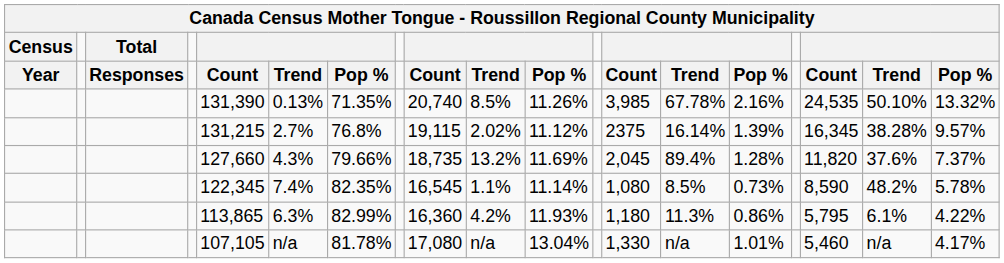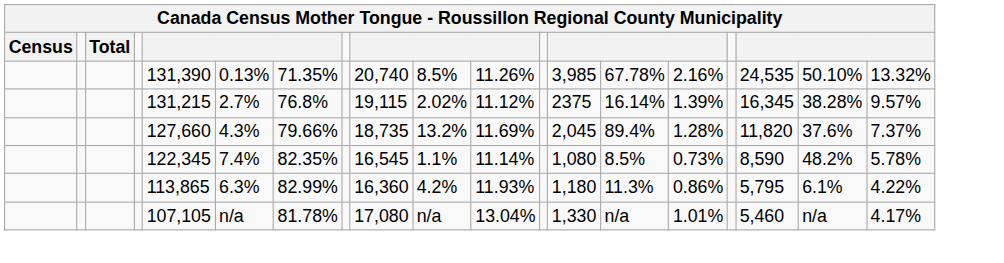 <table class="wikitable">
 <tr>
 <th colspan="19">Canada Census Mother Tongue - Roussillon Regional County Municipality</th>
 </tr>
 <tr>
 <th>Census</th>
 <td></td>
 <th>Total</th>
 <td colspan="1"></td>
 <th colspan="3"></th>
 <td colspan="1"></td>
 <th colspan="3"></th>
 <td colspan="1"></td>
 <th colspan="3"></th>
 <td colspan="1"></td>
 <th colspan="3"></th>
-</tr>
-<tr>
-<th>Year</th>
-<td></td>
-<th>Responses</th>
-<td></td>
-<th>Count</th>
-<th>Trend</th>
-<th>Pop %</th>
-<td></td>
-<th>Count</th>
-<th>Trend</th>
-<th>Pop %</th>
-<td></td>
-<th>Count</th>
-<th>Trend</th>
-<th>Pop %</th>
-<td></td>
-<th>Count</th>
-<th>Trend</th>
-<th>Pop %</th>
 </tr>
 <tr>
 <td></td>
 <td></td>
 <td></td>
 <td></td>
 <td>131,390</td>
 <td> 0.13%</td>
 <td>71.35%</td>
 <td></td>
 <td>20,740</td>
 <td> 8.5%</td>
 <td>11.26%</td>
 <td></td>
 <td>3,985</td>
 <td> 67.78%</td>
 <td>2.16%</td>
 <td></td>
 <td>24,535</td>
 <td> 50.10%</td>
 <td>13.32%</td>
 </tr>
 <tr>
 <td></td>
 <td></td>
 <td></td>
 <td></td>
 <td>131,215</td>
 <td> 2.7%</td>
 <td>76.8%</td>
 <td></td>
 <td>19,115</td>
 <td> 2.02%</td>
 <td>11.12%</td>
 <td></td>
 <td>2375</td>
 <td> 16.14%</td>
 <td>1.39%</td>
 <td></td>
 <td>16,345</td>
 <td> 38.28%</td>
 <td>9.57%</td>
 </tr>
 <tr>
 <td></td>
 <td></td>
 <td></td>
 <td></td>
 <td>127,660</td>
 <td> 4.3%</td>
 <td>79.66%</td>
 <td></td>
 <td>18,735</td>
 <td> 13.2%</td>
 <td>11.69%</td>
 <td></td>
 <td>2,045</td>
 <td> 89.4%</td>
 <td>1.28%</td>
 <td></td>
 <td>11,820</td>
 <td> 37.6%</td>
 <td>7.37%</td>
 </tr>
 <tr>
 <td></td>
 <td></td>
 <td></td>
 <td></td>
 <td>122,345</td>
 <td> 7.4%</td>
 <td>82.35%</td>
 <td></td>
 <td>16,545</td>
 <td> 1.1%</td>
 <td>11.14%</td>
 <td></td>
 <td>1,080</td>
 <td> 8.5%</td>
 <td>0.73%</td>
 <td></td>
 <td>8,590</td>
 <td> 48.2%</td>
 <td>5.78%</td>
 </tr>
 <tr>
 <td></td>
 <td></td>
 <td></td>
 <td></td>
 <td>113,865</td>
 <td> 6.3%</td>
 <td>82.99%</td>
 <td></td>
 <td>16,360</td>
 <td> 4.2%</td>
 <td>11.93%</td>
 <td></td>
 <td>1,180</td>
 <td> 11.3%</td>
 <td>0.86%</td>
 <td></td>
 <td>5,795</td>
 <td> 6.1%</td>
 <td>4.22%</td>
 </tr>
 <tr>
 <td></td>
 <td></td>
 <td></td>
 <td></td>
 <td>107,105</td>
 <td>n/a</td>
 <td>81.78%</td>
 <td></td>
 <td>17,080</td>
 <td>n/a</td>
 <td>13.04%</td>
 <td></td>
 <td>1,330</td>
 <td>n/a</td>
 <td>1.01%</td>
 <td></td>
 <td>5,460</td>
 <td>n/a</td>
 <td>4.17%</td>
 </tr>
 </table>
